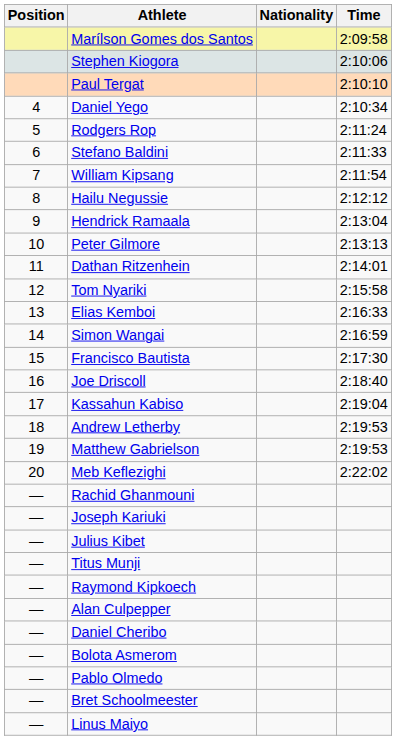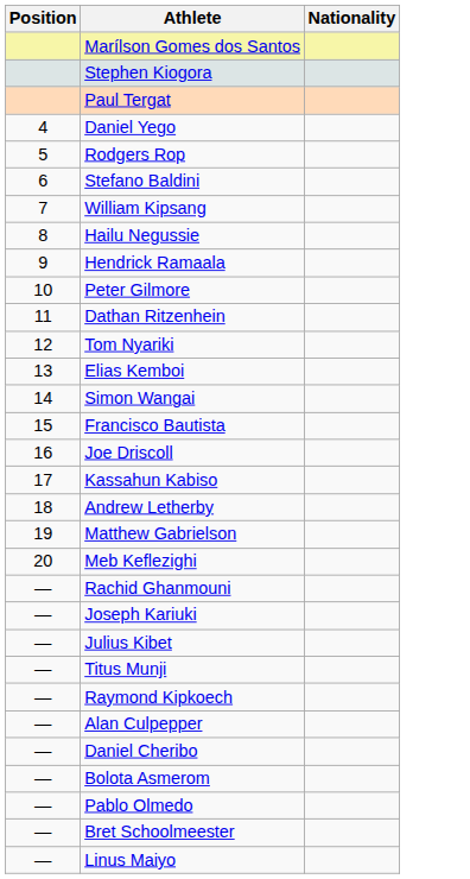 <table class="wikitable sortable">
 <tr>
 <th>Position</th>
 <th>Athlete</th>
 <th>Nationality</th>
-<th>Time</th>
 </tr>
 <tr bgcolor=#F7F6A8>
 <td align=center></td>
 <td><a href='#'>Marílson Gomes dos Santos</a></td>
 <td></td>
-<td>2:09:58</td>
 </tr>
 <tr bgcolor=#DCE5E5>
 <td align=center></td>
 <td><a href='#'>Stephen Kiogora</a></td>
 <td></td>
-<td>2:10:06</td>
 </tr>
 <tr bgcolor=#FFDAB9>
 <td align=center></td>
 <td><a href='#'>Paul Tergat</a></td>
 <td></td>
-<td>2:10:10</td>
 </tr>
 <tr>
 <td align=center>4</td>
 <td><a href='#'>Daniel Yego</a></td>
 <td></td>
-<td>2:10:34</td>
 </tr>
 <tr>
 <td align=center>5</td>
 <td><a href='#'>Rodgers Rop</a></td>
 <td></td>
-<td>2:11:24</td>
 </tr>
 <tr>
 <td align=center>6</td>
 <td><a href='#'>Stefano Baldini</a></td>
 <td></td>
-<td>2:11:33</td>
 </tr>
 <tr>
 <td align=center>7</td>
 <td><a href='#'>William Kipsang</a></td>
 <td></td>
-<td>2:11:54</td>
 </tr>
 <tr>
 <td align=center>8</td>
 <td><a href='#'>Hailu Negussie</a></td>
 <td></td>
-<td>2:12:12</td>
 </tr>
 <tr>
 <td align=center>9</td>
 <td><a href='#'>Hendrick Ramaala</a></td>
 <td></td>
-<td>2:13:04</td>
 </tr>
 <tr>
 <td align=center>10</td>
 <td><a href='#'>Peter Gilmore</a></td>
 <td></td>
-<td>2:13:13</td>
 </tr>
 <tr>
 <td align=center>11</td>
 <td><a href='#'>Dathan Ritzenhein</a></td>
 <td></td>
-<td>2:14:01</td>
 </tr>
 <tr>
 <td align=center>12</td>
 <td><a href='#'>Tom Nyariki</a></td>
 <td></td>
-<td>2:15:58</td>
 </tr>
 <tr>
 <td align=center>13</td>
 <td><a href='#'>Elias Kemboi</a></td>
 <td></td>
-<td>2:16:33</td>
 </tr>
 <tr>
 <td align=center>14</td>
 <td><a href='#'>Simon Wangai</a></td>
 <td></td>
-<td>2:16:59</td>
 </tr>
 <tr>
 <td align=center>15</td>
 <td><a href='#'>Francisco Bautista</a></td>
 <td></td>
-<td>2:17:30</td>
 </tr>
 <tr>
 <td align=center>16</td>
 <td><a href='#'>Joe Driscoll</a></td>
 <td></td>
-<td>2:18:40</td>
 </tr>
 <tr>
 <td align=center>17</td>
 <td><a href='#'>Kassahun Kabiso</a></td>
 <td></td>
-<td>2:19:04</td>
 </tr>
 <tr>
 <td align=center>18</td>
 <td><a href='#'>Andrew Letherby</a></td>
 <td></td>
-<td>2:19:53</td>
 </tr>
 <tr>
 <td align=center>19</td>
 <td><a href='#'>Matthew Gabrielson</a></td>
 <td></td>
-<td>2:19:53</td>
 </tr>
 <tr>
 <td align=center>20</td>
 <td><a href='#'>Meb Keflezighi</a></td>
 <td></td>
-<td>2:22:02</td>
 </tr>
 <tr>
 <td align=center>—</td>
 <td><a href='#'>Rachid Ghanmouni</a></td>
-<td></td>
 <td></td>
 </tr>
 <tr>
 <td align=center>—</td>
 <td><a href='#'>Joseph Kariuki</a></td>
 <td></td>
-<td></td>
 </tr>
 <tr>
 <td align=center>—</td>
 <td><a href='#'>Julius Kibet</a></td>
-<td></td>
 <td></td>
 </tr>
 <tr>
 <td align=center>—</td>
 <td><a href='#'>Titus Munji</a></td>
 <td></td>
-<td></td>
 </tr>
 <tr>
 <td align=center>—</td>
 <td><a href='#'>Raymond Kipkoech</a></td>
-<td></td>
 <td></td>
 </tr>
 <tr>
 <td align=center>—</td>
 <td><a href='#'>Alan Culpepper</a></td>
 <td></td>
-<td></td>
 </tr>
 <tr>
 <td align=center>—</td>
 <td><a href='#'>Daniel Cheribo</a></td>
-<td></td>
 <td></td>
 </tr>
 <tr>
 <td align=center>—</td>
 <td><a href='#'>Bolota Asmerom</a></td>
 <td></td>
-<td></td>
 </tr>
 <tr>
 <td align=center>—</td>
 <td><a href='#'>Pablo Olmedo</a></td>
-<td></td>
 <td></td>
 </tr>
 <tr>
 <td align=center>—</td>
 <td><a href='#'>Bret Schoolmeester</a></td>
 <td></td>
-<td></td>
 </tr>
 <tr>
 <td align=center>—</td>
 <td><a href='#'>Linus Maiyo</a></td>
 <td></td>
-<td></td>
 </tr>
 </table>
